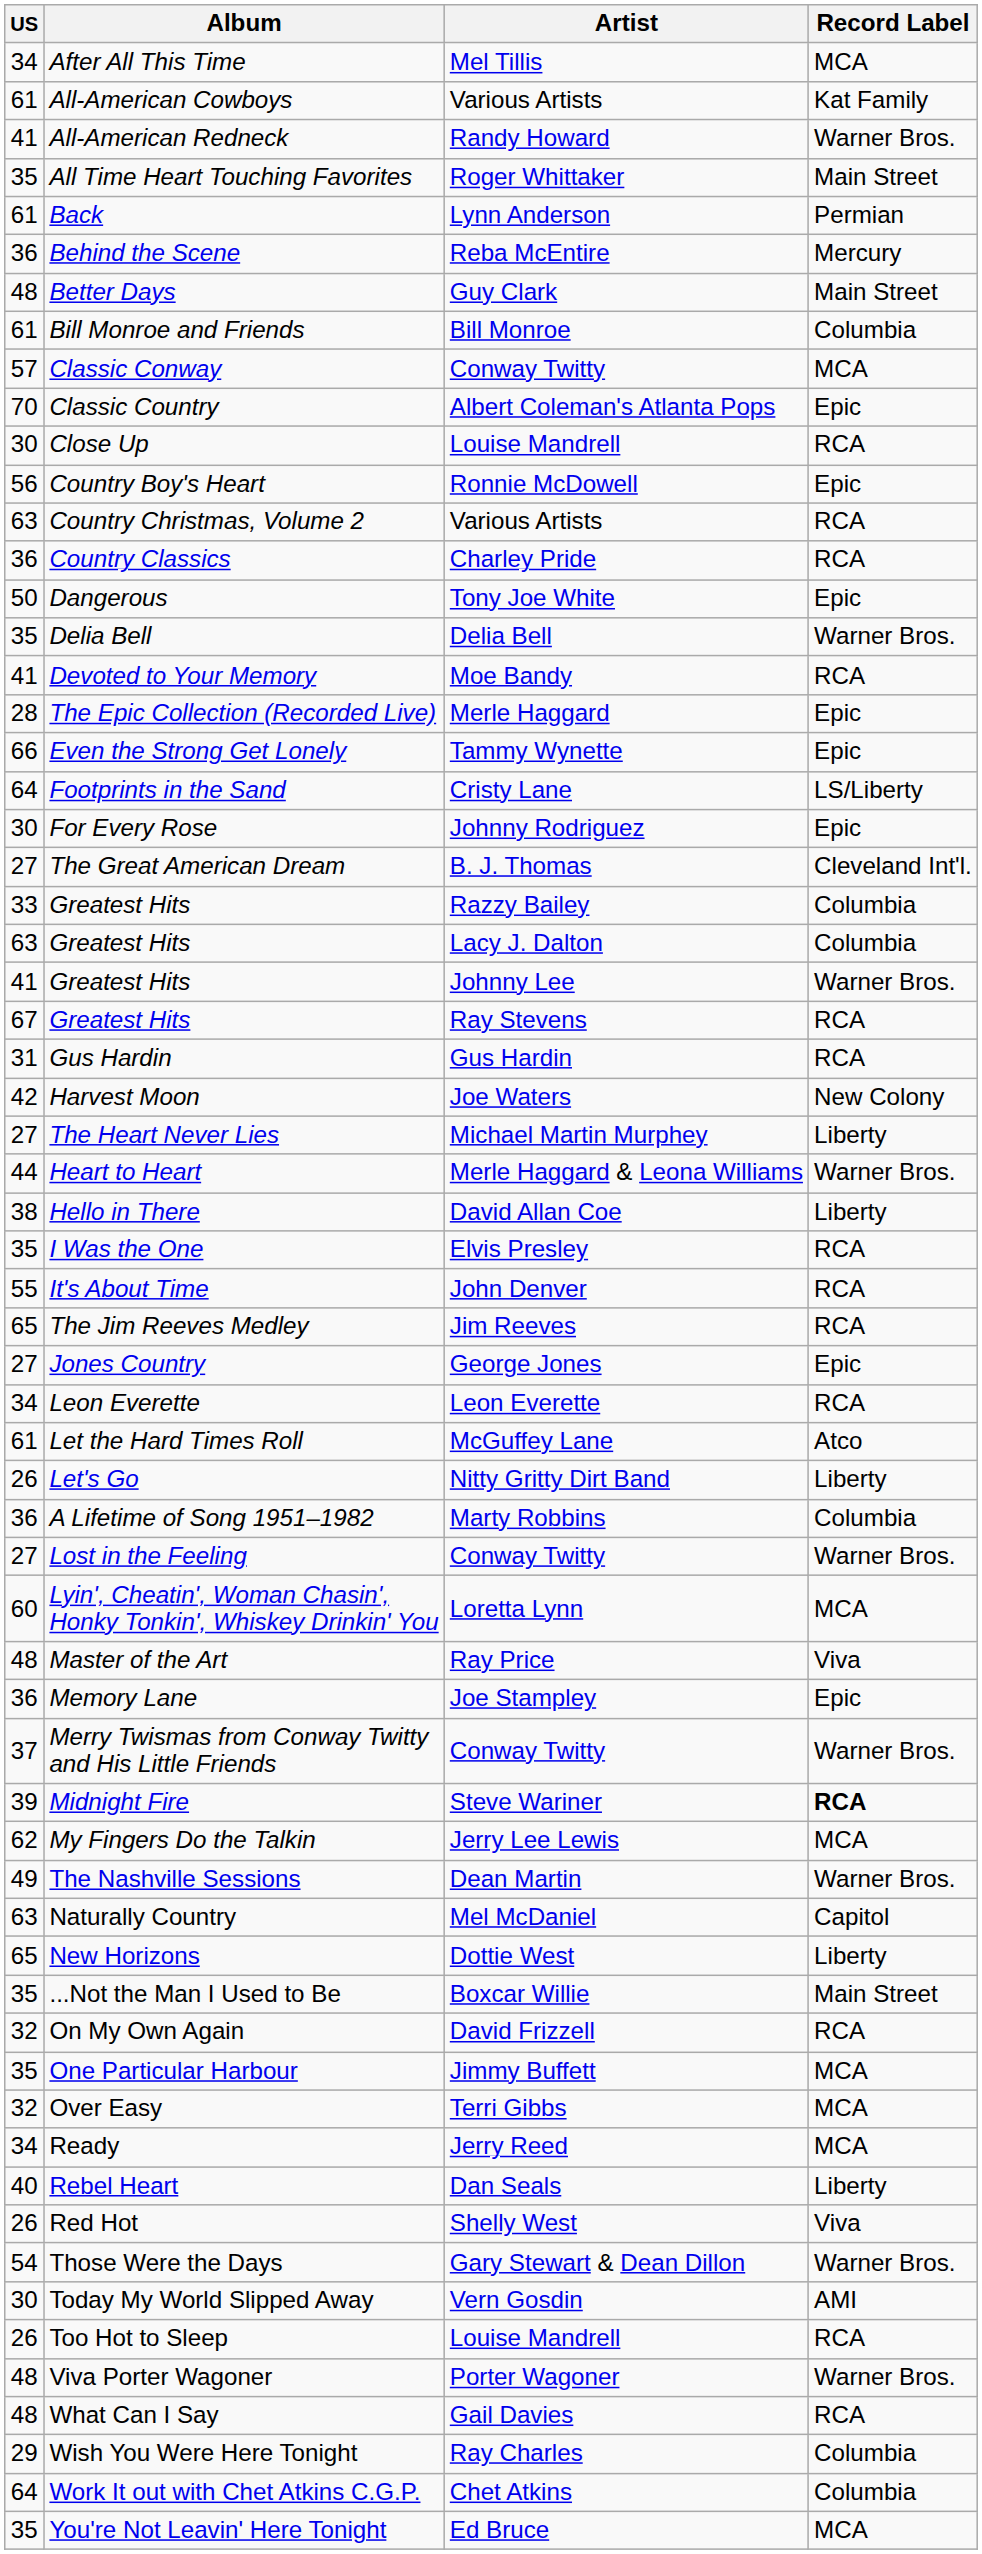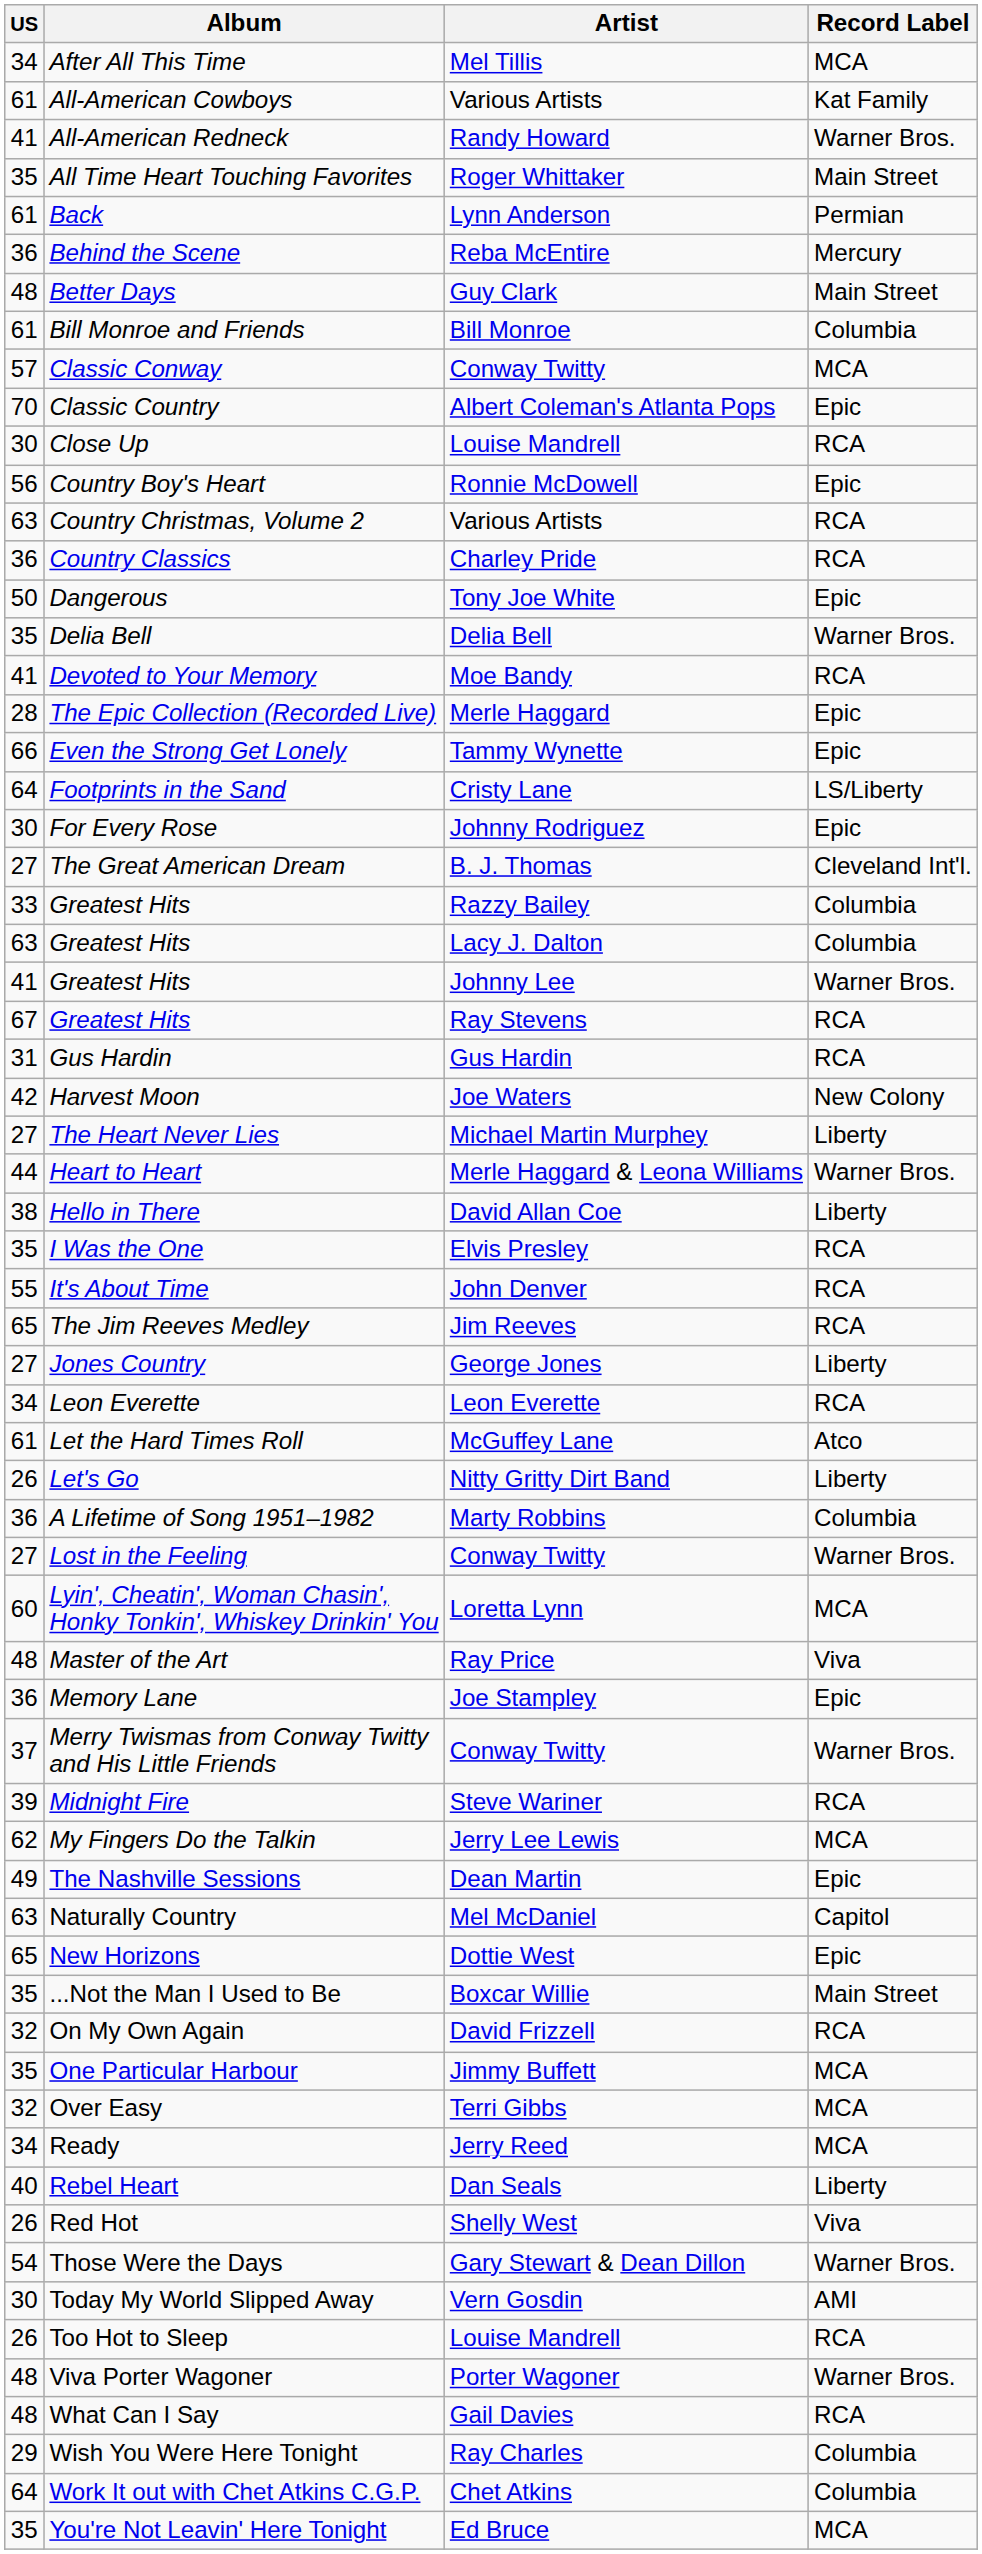 <table class="wikitable sortable">
 <tr>
 <th><small>US</small></th>
 <th>Album</th>
 <th>Artist</th>
 <th>Record Label</th>
 </tr>
 <tr>
 <td align="center">34</td>
 <td><em>After All This Time</em></td>
 <td><a href='#'>Mel Tillis</a></td>
 <td>MCA</td>
 </tr>
 <tr>
 <td align="center">61</td>
 <td><em>All-American Cowboys</em></td>
 <td>Various Artists</td>
 <td>Kat Family</td>
 </tr>
 <tr>
 <td align="center">41</td>
 <td><em>All-American Redneck</em></td>
 <td><a href='#'>Randy Howard</a></td>
 <td>Warner Bros.</td>
 </tr>
 <tr>
 <td align="center">35</td>
 <td><em>All Time Heart Touching Favorites</em></td>
 <td><a href='#'>Roger Whittaker</a></td>
 <td>Main Street</td>
 </tr>
 <tr>
 <td align="center">61</td>
 <td><em><a href='#'>Back</a></em></td>
 <td><a href='#'>Lynn Anderson</a></td>
 <td>Permian</td>
 </tr>
 <tr>
 <td align="center">36</td>
 <td><em><a href='#'>Behind the Scene</a></em></td>
 <td><a href='#'>Reba McEntire</a></td>
 <td>Mercury</td>
 </tr>
 <tr>
 <td align="center">48</td>
 <td><em><a href='#'>Better Days</a></em></td>
 <td><a href='#'>Guy Clark</a></td>
 <td>Main Street</td>
 </tr>
 <tr>
 <td align="center">61</td>
 <td><em>Bill Monroe and Friends</em></td>
 <td><a href='#'>Bill Monroe</a></td>
 <td>Columbia</td>
 </tr>
 <tr>
 <td align="center">57</td>
 <td><em><a href='#'>Classic Conway</a></em></td>
 <td><a href='#'>Conway Twitty</a></td>
 <td>MCA</td>
 </tr>
 <tr>
 <td align="center">70</td>
 <td><em>Classic Country</em></td>
 <td><a href='#'>Albert Coleman's Atlanta Pops</a></td>
 <td>Epic</td>
 </tr>
 <tr>
 <td align="center">30</td>
 <td><em>Close Up</em></td>
 <td><a href='#'>Louise Mandrell</a></td>
 <td>RCA</td>
 </tr>
 <tr>
 <td align="center">56</td>
 <td><em>Country Boy's Heart</em></td>
 <td><a href='#'>Ronnie McDowell</a></td>
 <td>Epic</td>
 </tr>
 <tr>
 <td align="center">63</td>
 <td><em>Country Christmas, Volume 2</em></td>
 <td>Various Artists</td>
 <td>RCA</td>
 </tr>
 <tr>
 <td align="center">36</td>
 <td><em><a href='#'>Country Classics</a></em></td>
 <td><a href='#'>Charley Pride</a></td>
 <td>RCA</td>
 </tr>
 <tr>
 <td align="center">50</td>
 <td><em>Dangerous</em></td>
 <td><a href='#'>Tony Joe White</a></td>
 <td>Epic</td>
 </tr>
 <tr>
 <td align="center">35</td>
 <td><em>Delia Bell</em></td>
 <td><a href='#'>Delia Bell</a></td>
 <td>Warner Bros.</td>
 </tr>
 <tr>
 <td align="center">41</td>
 <td><em><a href='#'>Devoted to Your Memory</a></em></td>
 <td><a href='#'>Moe Bandy</a></td>
 <td>RCA</td>
 </tr>
 <tr>
 <td align="center">28</td>
 <td><em><a href='#'>The Epic Collection (Recorded Live)</a></em></td>
 <td><a href='#'>Merle Haggard</a></td>
 <td>Epic</td>
 </tr>
 <tr>
 <td align="center">66</td>
 <td><em><a href='#'>Even the Strong Get Lonely</a></em></td>
 <td><a href='#'>Tammy Wynette</a></td>
 <td>Epic</td>
 </tr>
 <tr>
 <td align="center">64</td>
 <td><em><a href='#'>Footprints in the Sand</a></em></td>
 <td><a href='#'>Cristy Lane</a></td>
 <td>LS/Liberty</td>
 </tr>
 <tr>
 <td align="center">30</td>
 <td><em>For Every Rose</em></td>
 <td><a href='#'>Johnny Rodriguez</a></td>
 <td>Epic</td>
 </tr>
 <tr>
 <td align="center">27</td>
 <td><em>The Great American Dream</em></td>
 <td><a href='#'>B. J. Thomas</a></td>
 <td>Cleveland Int'l.</td>
 </tr>
 <tr>
 <td align="center">33</td>
 <td><em>Greatest Hits</em></td>
 <td><a href='#'>Razzy Bailey</a></td>
 <td>Columbia</td>
 </tr>
 <tr>
 <td align="center">63</td>
 <td><em>Greatest Hits</em></td>
 <td><a href='#'>Lacy J. Dalton</a></td>
 <td>Columbia</td>
 </tr>
 <tr>
 <td align="center">41</td>
 <td><em>Greatest Hits</em></td>
 <td><a href='#'>Johnny Lee</a></td>
 <td>Warner Bros.</td>
 </tr>
 <tr>
 <td align="center">67</td>
 <td><em><a href='#'>Greatest Hits</a></em></td>
 <td><a href='#'>Ray Stevens</a></td>
 <td>RCA</td>
 </tr>
 <tr>
 <td align="center">31</td>
 <td><em>Gus Hardin</em></td>
 <td><a href='#'>Gus Hardin</a></td>
 <td>RCA</td>
 </tr>
 <tr>
 <td align="center">42</td>
 <td><em>Harvest Moon</em></td>
 <td><a href='#'>Joe Waters</a></td>
 <td>New Colony</td>
 </tr>
 <tr>
 <td align="center">27</td>
 <td><em><a href='#'>The Heart Never Lies</a></em></td>
 <td><a href='#'>Michael Martin Murphey</a></td>
 <td>Liberty</td>
 </tr>
 <tr>
 <td align="center">44</td>
 <td><em><a href='#'>Heart to Heart</a></em></td>
 <td><a href='#'>Merle Haggard</a> & <a href='#'>Leona Williams</a></td>
 <td>Warner Bros.</td>
 </tr>
 <tr>
 <td align="center">38</td>
 <td><em><a href='#'>Hello in There</a></em></td>
 <td><a href='#'>David Allan Coe</a></td>
 <td>Liberty</td>
 </tr>
 <tr>
 <td align="center">35</td>
 <td><em><a href='#'>I Was the One</a></em></td>
 <td><a href='#'>Elvis Presley</a></td>
 <td>RCA</td>
 </tr>
 <tr>
 <td align="center">55</td>
 <td><em><a href='#'>It's About Time</a></em></td>
 <td><a href='#'>John Denver</a></td>
 <td>RCA</td>
 </tr>
 <tr>
 <td align="center">65</td>
 <td><em>The Jim Reeves Medley</em></td>
 <td><a href='#'>Jim Reeves</a></td>
 <td>RCA</td>
 </tr>
 <tr>
 <td align="center">27</td>
 <td><em><a href='#'>Jones Country</a></em></td>
 <td><a href='#'>George Jones</a></td>
-<td>Epic</td>
+<td>Liberty</td>
 </tr>
 <tr>
 <td align="center">34</td>
 <td><em>Leon Everette</em></td>
 <td><a href='#'>Leon Everette</a></td>
 <td>RCA</td>
 </tr>
 <tr>
 <td align="center">61</td>
 <td><em>Let the Hard Times Roll</em></td>
 <td><a href='#'>McGuffey Lane</a></td>
 <td>Atco</td>
 </tr>
 <tr>
 <td align="center">26</td>
 <td><em><a href='#'>Let's Go</a></em></td>
 <td><a href='#'>Nitty Gritty Dirt Band</a></td>
 <td>Liberty</td>
 </tr>
 <tr>
 <td align="center">36</td>
 <td><em>A Lifetime of Song 1951–1982</em></td>
 <td><a href='#'>Marty Robbins</a></td>
 <td>Columbia</td>
 </tr>
 <tr>
 <td align="center">27</td>
 <td><em><a href='#'>Lost in the Feeling</a></em></td>
 <td><a href='#'>Conway Twitty</a></td>
 <td>Warner Bros.</td>
 </tr>
 <tr>
 <td align="center">60</td>
 <td><em><a href='#'>Lyin', Cheatin', Woman Chasin',<br>Honky Tonkin', Whiskey Drinkin' You</a></em></td>
 <td><a href='#'>Loretta Lynn</a></td>
 <td>MCA</td>
 </tr>
 <tr>
 <td align="center">48</td>
 <td><em>Master of the Art</em></td>
 <td><a href='#'>Ray Price</a></td>
 <td>Viva</td>
 </tr>
 <tr>
 <td align="center">36</td>
 <td><em>Memory Lane</em></td>
 <td><a href='#'>Joe Stampley</a></td>
 <td>Epic</td>
 </tr>
 <tr>
 <td align="center">37</td>
 <td><em>Merry Twismas from Conway Twitty<br>and His Little Friends</em></td>
 <td><a href='#'>Conway Twitty</a></td>
 <td>Warner Bros.</td>
 </tr>
 <tr>
 <td align="center">39</td>
 <td><em><a href='#'>Midnight Fire</a></em></td>
 <td><a href='#'>Steve Wariner</a></td>
-<td><strong>RCA</strong></td>
+<td>RCA</td>
 </tr>
 <tr>
 <td align="center">62</td>
 <td><em>My Fingers Do the Talkin<strong></td>
 <td><a href='#'>Jerry Lee Lewis</a></td>
 <td>MCA</td>
 </tr>
 <tr>
 <td align="center">49</td>
 <td></em><a href='#'>The Nashville Sessions</a><em></td>
 <td><a href='#'>Dean Martin</a></td>
-<td>Warner Bros.</td>
+<td>Epic</td>
 </tr>
 <tr>
 <td align="center">63</td>
 <td></em>Naturally Country<em></td>
 <td><a href='#'>Mel McDaniel</a></td>
 <td>Capitol</td>
 </tr>
 <tr>
 <td align="center">65</td>
 <td></em><a href='#'>New Horizons</a><em></td>
 <td><a href='#'>Dottie West</a></td>
-<td>Liberty</td>
+<td>Epic</td>
 </tr>
 <tr>
 <td align="center">35</td>
 <td></em>...Not the Man I Used to Be<em></td>
 <td><a href='#'>Boxcar Willie</a></td>
 <td>Main Street</td>
 </tr>
 <tr>
 <td align="center">32</td>
 <td></em>On My Own Again<em></td>
 <td><a href='#'>David Frizzell</a></td>
 <td>RCA</td>
 </tr>
 <tr>
 <td align="center">35</td>
 <td></em><a href='#'>One Particular Harbour</a><em></td>
 <td><a href='#'>Jimmy Buffett</a></td>
 <td>MCA</td>
 </tr>
 <tr>
 <td align="center">32</td>
 <td></em>Over Easy<em></td>
 <td><a href='#'>Terri Gibbs</a></td>
 <td>MCA</td>
 </tr>
 <tr>
 <td align="center">34</td>
 <td></em>Ready<em></td>
 <td><a href='#'>Jerry Reed</a></td>
 <td>MCA</td>
 </tr>
 <tr>
 <td align="center">40</td>
 <td></em><a href='#'>Rebel Heart</a><em></td>
 <td><a href='#'>Dan Seals</a></td>
 <td>Liberty</td>
 </tr>
 <tr>
 <td align="center">26</td>
 <td></em>Red Hot<em></td>
 <td><a href='#'>Shelly West</a></td>
 <td>Viva</td>
 </tr>
 <tr>
 <td align="center">54</td>
 <td></em>Those Were the Days<em></td>
 <td><a href='#'>Gary Stewart</a> & <a href='#'>Dean Dillon</a></td>
 <td>Warner Bros.</td>
 </tr>
 <tr>
 <td align="center">30</td>
 <td></em>Today My World Slipped Away<em></td>
 <td><a href='#'>Vern Gosdin</a></td>
 <td>AMI</td>
 </tr>
 <tr>
 <td align="center">26</td>
 <td></em>Too Hot to Sleep<em></td>
 <td><a href='#'>Louise Mandrell</a></td>
 <td>RCA</td>
 </tr>
 <tr>
 <td align="center">48</td>
 <td></em>Viva Porter Wagoner<em></td>
 <td><a href='#'>Porter Wagoner</a></td>
 <td>Warner Bros.</td>
 </tr>
 <tr>
 <td align="center">48</td>
 <td></em>What Can I Say<em></td>
 <td><a href='#'>Gail Davies</a></td>
 <td>RCA</td>
 </tr>
 <tr>
 <td align="center">29</td>
 <td></em>Wish You Were Here Tonight<em></td>
 <td><a href='#'>Ray Charles</a></td>
 <td>Columbia</td>
 </tr>
 <tr>
 <td align="center">64</td>
 <td></em><a href='#'>Work It out with Chet Atkins C.G.P.</a><em></td>
 <td><a href='#'>Chet Atkins</a></td>
 <td>Columbia</td>
 </tr>
 <tr>
 <td align="center">35</td>
 <td></em><a href='#'>You're Not Leavin' Here Tonight</a><em></td>
 <td><a href='#'>Ed Bruce</a></td>
 <td>MCA</td>
 </tr>
 </table>
